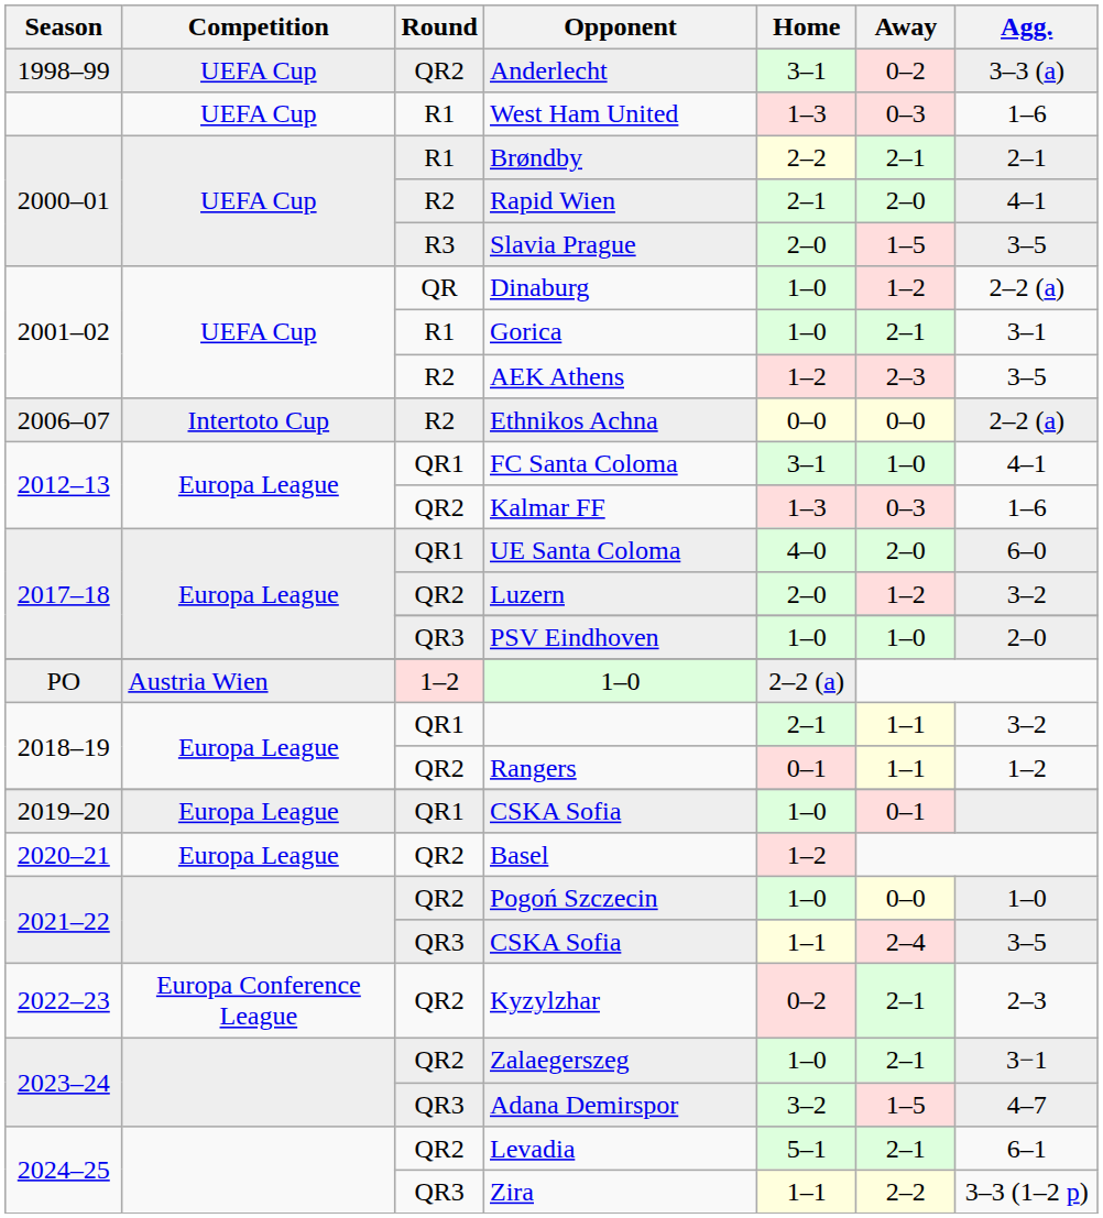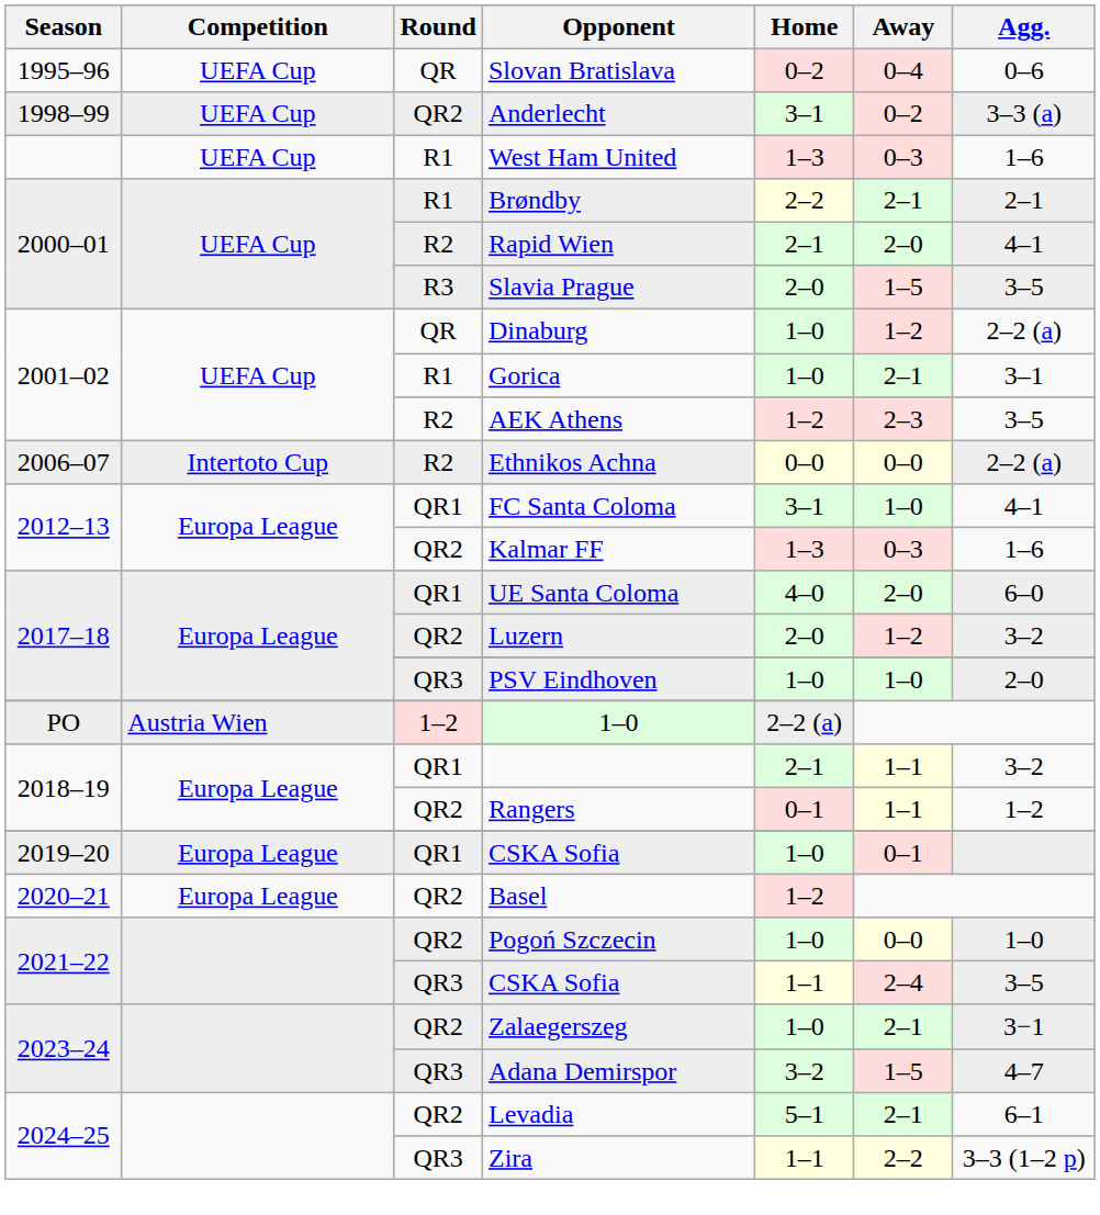 <table class="wikitable" style="font-size:95%; text-align: center;">
 <tr>
 <th width="60">Season</th>
 <th width="150">Competition</th>
 <th width="30">Round</th>
 <th width="150">Opponent</th>
 <th width="50">Home</th>
 <th width="50">Away</th>
 <th width="75"><a href='#'>Agg.</a></th>
+</tr>
+<tr>
+<td>1995–96</td>
+<td><a href='#'>UEFA Cup</a></td>
+<td>QR</td>
+<td align="left"> <a href='#'>Slovan Bratislava</a></td>
+<td bgcolor="#ffdddd">0–2</td>
+<td bgcolor="#ffdddd">0–4</td>
+<td>0–6</td>
 </tr>
 <tr bgcolor=#EEEEEE>
 <td>1998–99</td>
 <td><a href='#'>UEFA Cup</a></td>
 <td>QR2</td>
 <td align="left"> <a href='#'>Anderlecht</a></td>
 <td bgcolor="#ddffdd">3–1</td>
 <td bgcolor="#ffdddd">0–2</td>
 <td>3–3 (<a href='#'>a</a>)</td>
 </tr>
 <tr>
 <td></td>
 <td><a href='#'>UEFA Cup</a></td>
 <td>R1</td>
 <td align="left"> <a href='#'>West Ham United</a></td>
 <td bgcolor="#ffdddd">1–3</td>
 <td bgcolor="#ffdddd">0–3</td>
 <td>1–6</td>
 </tr>
 <tr bgcolor=#EEEEEE>
 <td rowspan=3>2000–01</td>
 <td rowspan=3><a href='#'>UEFA Cup</a></td>
 <td>R1</td>
 <td align="left"> <a href='#'>Brøndby</a></td>
 <td bgcolor="#ffffdd">2–2</td>
 <td bgcolor="#ddffdd">2–1</td>
 <td>2–1</td>
 </tr>
 <tr bgcolor=#EEEEEE>
 <td>R2</td>
 <td align="left"> <a href='#'>Rapid Wien</a></td>
 <td bgcolor="#ddffdd">2–1</td>
 <td bgcolor="#ddffdd">2–0</td>
 <td>4–1</td>
 </tr>
 <tr bgcolor=#EEEEEE>
 <td>R3</td>
 <td align="left"> <a href='#'>Slavia Prague</a></td>
 <td bgcolor="#ddffdd">2–0</td>
 <td bgcolor="#ffdddd">1–5</td>
 <td>3–5</td>
 </tr>
 <tr>
 <td rowspan=3>2001–02</td>
 <td rowspan=3><a href='#'>UEFA Cup</a></td>
 <td>QR</td>
 <td align="left"> <a href='#'>Dinaburg</a></td>
 <td bgcolor="#ddffdd">1–0</td>
 <td bgcolor="#ffdddd">1–2</td>
 <td>2–2 (<a href='#'>a</a>)</td>
 </tr>
 <tr>
 <td>R1</td>
 <td align="left"> <a href='#'>Gorica</a></td>
 <td bgcolor="#ddffdd">1–0</td>
 <td bgcolor="#ddffdd">2–1</td>
 <td>3–1</td>
 </tr>
 <tr>
 <td>R2</td>
 <td align="left"> <a href='#'>AEK Athens</a></td>
 <td bgcolor="#ffdddd">1–2</td>
 <td bgcolor="#ffdddd">2–3</td>
 <td>3–5</td>
 </tr>
 <tr bgcolor=#EEEEEE>
 <td>2006–07</td>
 <td><a href='#'>Intertoto Cup</a></td>
 <td>R2</td>
 <td align="left"> <a href='#'>Ethnikos Achna</a></td>
 <td bgcolor="#ffffdd">0–0</td>
 <td bgcolor="#ffffdd">0–0</td>
 <td>2–2 (<a href='#'>a</a>)</td>
 </tr>
 <tr>
 <td rowspan=2><a href='#'>2012–13</a></td>
 <td rowspan=2><a href='#'>Europa League</a></td>
 <td>QR1</td>
 <td align="left"> <a href='#'>FC Santa Coloma</a></td>
 <td bgcolor="#ddffdd">3–1</td>
 <td bgcolor="#ddffdd">1–0</td>
 <td>4–1</td>
 </tr>
 <tr>
 <td>QR2</td>
 <td align="left"> <a href='#'>Kalmar FF</a></td>
 <td bgcolor="#ffdddd">1–3</td>
 <td bgcolor="#ffdddd">0–3</td>
 <td>1–6</td>
 </tr>
 <tr bgcolor=#EEEEEE>
 <td rowspan=4><a href='#'>2017–18</a></td>
 <td rowspan=4><a href='#'>Europa League</a></td>
 <td>QR1</td>
 <td align="left"> <a href='#'>UE Santa Coloma</a></td>
 <td bgcolor="#ddffdd">4–0</td>
 <td bgcolor="#ddffdd">2–0</td>
 <td>6–0</td>
 </tr>
 <tr bgcolor=#EEEEEE>
 <td>QR2</td>
 <td align="left"> <a href='#'>Luzern</a></td>
 <td bgcolor="#ddffdd">2–0</td>
 <td bgcolor="#ffdddd">1–2</td>
 <td>3–2</td>
 </tr>
 <tr>
 </tr>
 <tr bgcolor=#EEEEEE>
 <td>QR3</td>
 <td align="left"> <a href='#'>PSV Eindhoven</a></td>
 <td bgcolor="#ddffdd">1–0</td>
 <td bgcolor="#ddffdd">1–0</td>
 <td>2–0</td>
 </tr>
 <tr>
 </tr>
 <tr bgcolor=#EEEEEE>
 <td>PO</td>
 <td align="left"> <a href='#'>Austria Wien</a></td>
 <td bgcolor="#ffdddd">1–2</td>
 <td bgcolor="#ddffdd">1–0</td>
 <td>2–2 (<a href='#'>a</a>)</td>
 </tr>
 <tr>
 <td rowspan=2>2018–19</td>
 <td rowspan=2><a href='#'>Europa League</a></td>
 <td>QR1</td>
 <td align="left"></td>
 <td bgcolor="#ddffdd">2–1</td>
 <td bgcolor="#ffffdd">1–1</td>
 <td>3–2</td>
 </tr>
 <tr>
 <td>QR2</td>
 <td align="left"> <a href='#'>Rangers</a></td>
 <td bgcolor="#ffdddd">0–1</td>
 <td bgcolor="#ffffdd">1–1</td>
 <td>1–2</td>
 </tr>
 <tr>
 </tr>
 <tr bgcolor=#EEEEEE>
 <td>2019–20</td>
 <td><a href='#'>Europa League</a></td>
 <td>QR1</td>
 <td align="left"> <a href='#'>CSKA Sofia</a></td>
 <td bgcolor="#ddffdd">1–0</td>
 <td bgcolor="#ffdddd">0–1</td>
 <td></td>
 </tr>
 <tr>
 <td><a href='#'>2020–21</a></td>
 <td><a href='#'>Europa League</a></td>
 <td>QR2</td>
 <td align="left"> <a href='#'>Basel</a></td>
 <td bgcolor="#ffdddd">1–2</td>
 <td colspan="2"></td>
 </tr>
 <tr bgcolor=#EEEEEE>
 <td rowspan="2"><a href='#'>2021–22</a></td>
 <td rowspan="2"></td>
 <td>QR2</td>
 <td align="left"> <a href='#'>Pogoń Szczecin</a></td>
 <td bgcolor="#ddffdd">1–0</td>
 <td bgcolor="#ffffdd">0–0</td>
 <td>1–0</td>
 </tr>
 <tr bgcolor=#EEEEEE>
 <td>QR3</td>
 <td align="left"> <a href='#'>CSKA Sofia</a></td>
 <td bgcolor="#ffffdd">1–1</td>
 <td bgcolor="#ffdddd">2–4</td>
 <td>3–5</td>
 </tr>
-<tr>
-<td><a href='#'>2022–23</a></td>
-<td><a href='#'>Europa Conference League</a></td>
-<td>QR2</td>
-<td align="left"> <a href='#'>Kyzylzhar</a></td>
-<td bgcolor="#ffdddd">0–2</td>
-<td bgcolor="#ddffdd">2–1</td>
-<td>2–3</td>
-</tr>
 <tr bgcolor=#EEEEEE>
 <td rowspan="2"><a href='#'>2023–24</a></td>
 <td rowspan="2"></td>
 <td>QR2</td>
 <td align="left"> <a href='#'>Zalaegerszeg</a></td>
 <td bgcolor="#ddffdd">1–0</td>
 <td bgcolor="#ddffdd">2–1</td>
 <td>3−1</td>
 </tr>
 <tr bgcolor=#EEEEEE>
 <td>QR3</td>
 <td align="left"> <a href='#'>Adana Demirspor</a></td>
 <td bgcolor="#ddffdd">3–2</td>
 <td bgcolor="#ffdddd">1–5</td>
 <td>4–7</td>
 </tr>
 <tr>
 <td rowspan="2"><a href='#'>2024–25</a></td>
 <td rowspan="2"></td>
 <td>QR2</td>
 <td align="left"> <a href='#'>Levadia</a></td>
 <td bgcolor="#ddffdd">5–1</td>
 <td bgcolor="#ddffdd">2–1</td>
 <td>6–1</td>
 </tr>
 <tr>
 <td>QR3</td>
 <td align="left"> <a href='#'>Zira</a></td>
 <td bgcolor="#ffffdd">1–1</td>
 <td bgcolor="#ffffdd">2–2</td>
 <td>3–3 (1–2 <a href='#'>p</a>)</td>
 </tr>
 <tr>
 </tr>
 </table>
